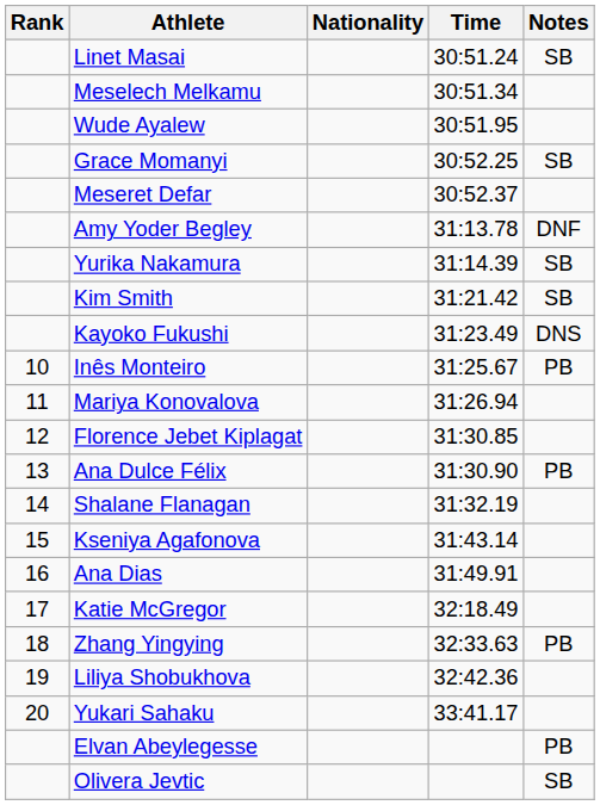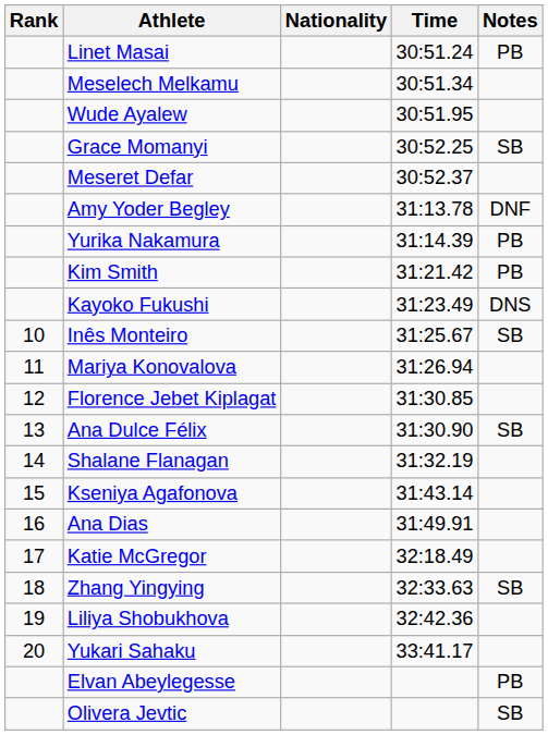 <table class="wikitable sortable" style="text-align:center">
 <tr>
 <th>Rank</th>
 <th>Athlete</th>
 <th>Nationality</th>
 <th>Time</th>
 <th>Notes</th>
 </tr>
 <tr>
 <td></td>
 <td align=left><a href='#'>Linet Masai</a></td>
 <td align=left></td>
 <td>30:51.24</td>
-<td>SB</td>
+<td>PB</td>
 </tr>
 <tr>
 <td></td>
 <td align=left><a href='#'>Meselech Melkamu</a></td>
 <td align=left></td>
 <td>30:51.34</td>
 <td></td>
 </tr>
 <tr>
 <td></td>
 <td align=left><a href='#'>Wude Ayalew</a></td>
 <td align=left></td>
 <td>30:51.95</td>
 <td></td>
 </tr>
 <tr>
 <td></td>
 <td align=left><a href='#'>Grace Momanyi</a></td>
 <td align=left></td>
 <td>30:52.25</td>
 <td>SB</td>
 </tr>
 <tr>
 <td></td>
 <td align=left><a href='#'>Meseret Defar</a></td>
 <td align=left></td>
 <td>30:52.37</td>
 <td></td>
 </tr>
 <tr>
 <td></td>
 <td align=left><a href='#'>Amy Yoder Begley</a></td>
 <td align=left></td>
 <td>31:13.78</td>
 <td>DNF</td>
 </tr>
 <tr>
 <td></td>
 <td align=left><a href='#'>Yurika Nakamura</a></td>
 <td align=left></td>
 <td>31:14.39</td>
-<td>SB</td>
+<td>PB</td>
 </tr>
 <tr>
 <td></td>
 <td align=left><a href='#'>Kim Smith</a></td>
 <td align=left></td>
 <td>31:21.42</td>
-<td>SB</td>
+<td>PB</td>
 </tr>
 <tr>
 <td></td>
 <td align=left><a href='#'>Kayoko Fukushi</a></td>
 <td align=left></td>
 <td>31:23.49</td>
 <td>DNS</td>
 </tr>
 <tr>
 <td>10</td>
 <td align=left><a href='#'>Inês Monteiro</a></td>
 <td align=left></td>
 <td>31:25.67</td>
-<td>PB</td>
+<td>SB</td>
 </tr>
 <tr>
 <td>11</td>
 <td align=left><a href='#'>Mariya Konovalova</a></td>
 <td align=left></td>
 <td>31:26.94</td>
 <td></td>
 </tr>
 <tr>
 <td>12</td>
 <td align=left><a href='#'>Florence Jebet Kiplagat</a></td>
 <td align=left></td>
 <td>31:30.85</td>
 <td></td>
 </tr>
 <tr>
 <td>13</td>
 <td align=left><a href='#'>Ana Dulce Félix</a></td>
 <td align=left></td>
 <td>31:30.90</td>
-<td>PB</td>
+<td>SB</td>
 </tr>
 <tr>
 <td>14</td>
 <td align=left><a href='#'>Shalane Flanagan</a></td>
 <td align=left></td>
 <td>31:32.19</td>
 <td></td>
 </tr>
 <tr>
 <td>15</td>
 <td align=left><a href='#'>Kseniya Agafonova</a></td>
 <td align=left></td>
 <td>31:43.14</td>
 <td></td>
 </tr>
 <tr>
 <td>16</td>
 <td align=left><a href='#'>Ana Dias</a></td>
 <td align=left></td>
 <td>31:49.91</td>
 <td></td>
 </tr>
 <tr>
 <td>17</td>
 <td align=left><a href='#'>Katie McGregor</a></td>
 <td align=left></td>
 <td>32:18.49</td>
 <td></td>
 </tr>
 <tr>
 <td>18</td>
 <td align=left><a href='#'>Zhang Yingying</a></td>
 <td align=left></td>
 <td>32:33.63</td>
-<td>PB</td>
+<td>SB</td>
 </tr>
 <tr>
 <td>19</td>
 <td align=left><a href='#'>Liliya Shobukhova</a></td>
 <td align=left></td>
 <td>32:42.36</td>
 <td></td>
 </tr>
 <tr>
 <td>20</td>
 <td align=left><a href='#'>Yukari Sahaku</a></td>
 <td align=left></td>
 <td>33:41.17</td>
 <td></td>
 </tr>
 <tr>
 <td></td>
 <td align=left><a href='#'>Elvan Abeylegesse</a></td>
 <td align=left></td>
 <td></td>
 <td>PB</td>
 </tr>
 <tr>
 <td></td>
 <td align=left><a href='#'>Olivera Jevtic</a></td>
 <td align=left></td>
 <td></td>
 <td>SB</td>
 </tr>
 </table>
